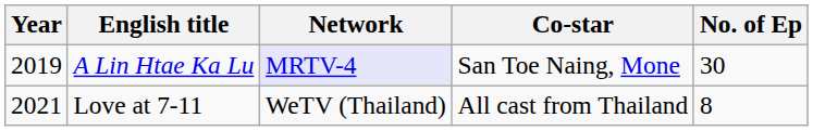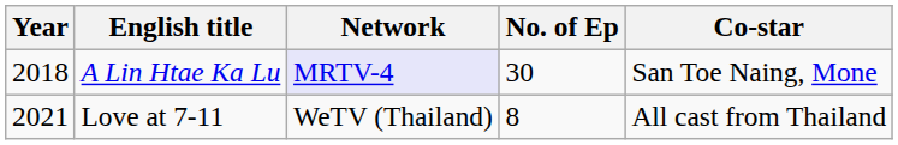 <table class="wikitable sortable">
 <tr>
 <th>Year</th>
 <th>English title</th>
 <th>Network</th>
+<th>No. of Ep</th>
 <th>Co-star</th>
-<th>No. of Ep</th>
 </tr>
 <tr>
-<td>2019</td>
+<td>2018</td>
 <td><em><a href='#'>A Lin Htae Ka Lu</a></em></td>
 <td style="background: lavender;"><a href='#'>MRTV-4</a></td>
+<td>30</td>
 <td>San Toe Naing, <a href='#'>Mone</a></td>
-<td>30</td>
 </tr>
 <tr>
 <td>2021</td>
 <td>Love at 7-11</td>
 <td>WeTV (Thailand)</td>
+<td>8</td>
 <td>All cast from Thailand</td>
-<td>8</td>
 </tr>
 </table>
